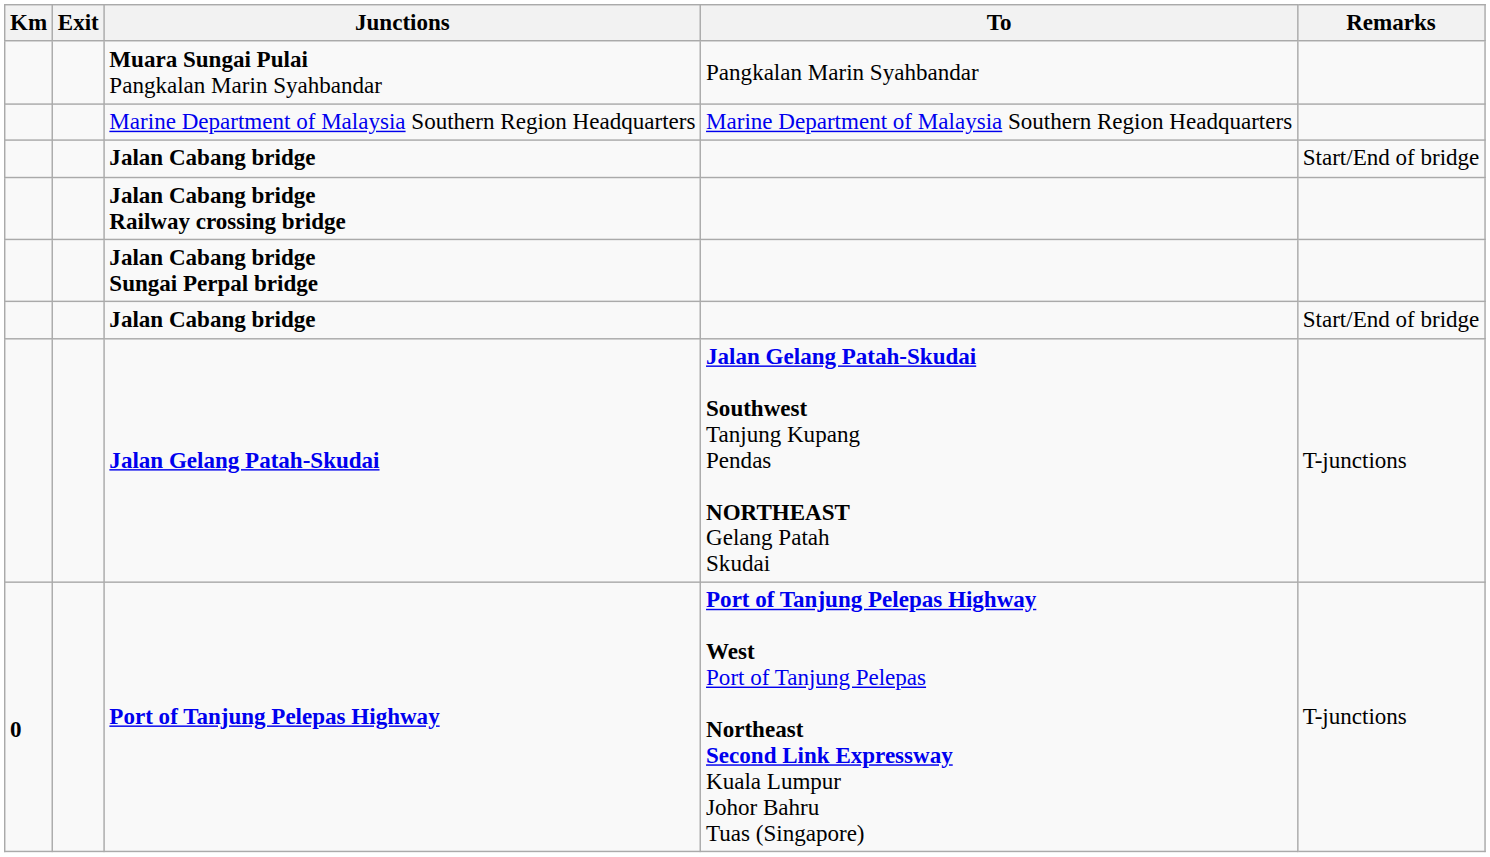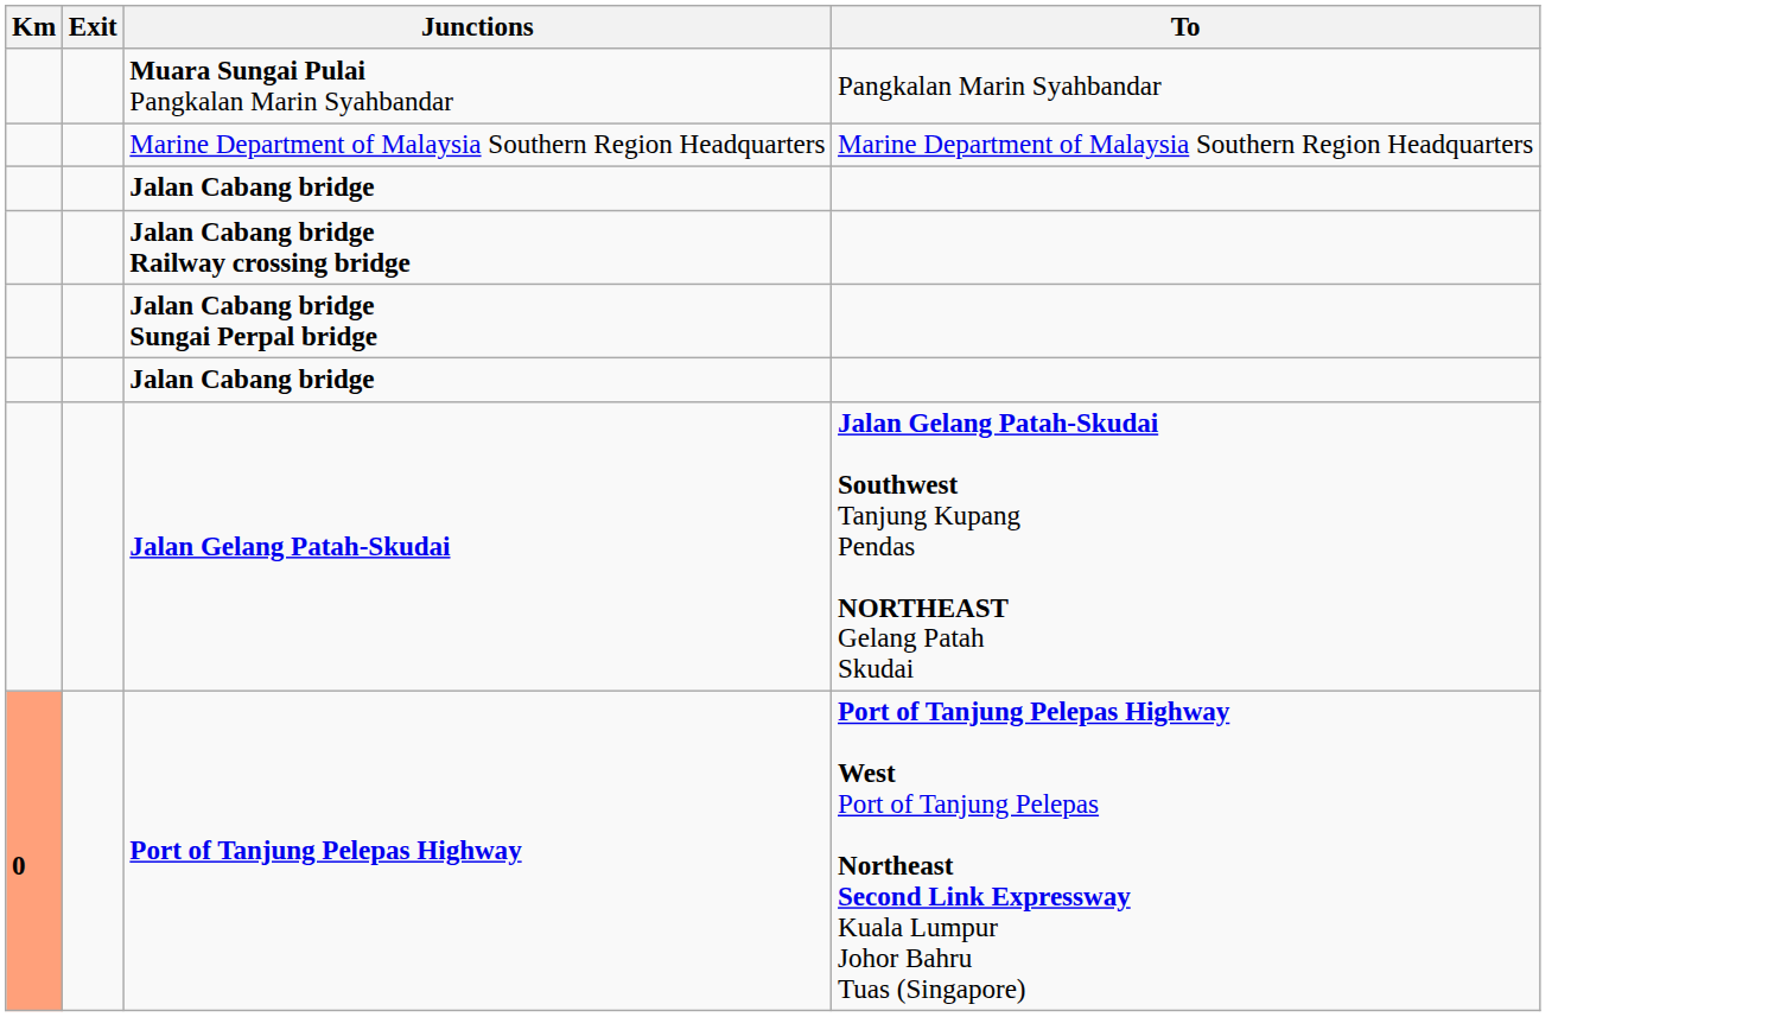 <table class="wikitable">
 <tr>
 <th>Km</th>
 <th>Exit</th>
 <th>Junctions</th>
 <th>To</th>
-<th>Remarks</th>
 </tr>
 <tr>
 <td></td>
 <td></td>
 <td><strong>Muara Sungai Pulai</strong><br>Pangkalan Marin Syahbandar</td>
 <td>Pangkalan Marin Syahbandar</td>
-<td></td>
 </tr>
 <tr>
 <td></td>
 <td></td>
 <td><a href='#'>Marine Department of Malaysia</a> Southern Region Headquarters</td>
 <td><a href='#'>Marine Department of Malaysia</a> Southern Region Headquarters</td>
+</tr>
+<tr>
+<td></td>
+<td></td>
+<td><strong>Jalan Cabang bridge</strong></td>
+<td></td>
+</tr>
+<tr>
+<td></td>
+<td></td>
+<td><strong>Jalan Cabang bridge</strong><br><strong>Railway crossing bridge</strong></td>
+<td></td>
+</tr>
+<tr>
+<td></td>
+<td></td>
+<td><strong>Jalan Cabang bridge</strong><br><strong>Sungai Perpal bridge</strong></td>
 <td></td>
 </tr>
 <tr>
 <td></td>
 <td></td>
 <td><strong>Jalan Cabang bridge</strong></td>
 <td></td>
-<td>Start/End of bridge</td>
-</tr>
-<tr>
-<td></td>
-<td></td>
-<td><strong>Jalan Cabang bridge</strong><br><strong>Railway crossing bridge</strong></td>
-<td></td>
-<td></td>
-</tr>
-<tr>
-<td></td>
-<td></td>
-<td><strong>Jalan Cabang bridge</strong><br><strong>Sungai Perpal bridge</strong></td>
-<td></td>
-<td></td>
-</tr>
-<tr>
-<td></td>
-<td></td>
-<td><strong>Jalan Cabang bridge</strong></td>
-<td></td>
-<td>Start/End of bridge</td>
 </tr>
 <tr>
 <td></td>
 <td></td>
 <td> <strong><a href='#'>Jalan Gelang Patah-Skudai</a></strong></td>
 <td> <strong><a href='#'>Jalan Gelang Patah-Skudai</a></strong><br><br><strong>Southwest</strong><br>Tanjung Kupang<br>Pendas<br><br><strong>NORTHEAST</strong><br>Gelang Patah<br>Skudai</td>
-<td>T-junctions</td>
 </tr>
 <tr>
-<td><br><strong>0</strong></td>
+<td style="background: lightsalmon;"><br><strong>0</strong></td>
 <td></td>
 <td> <strong><a href='#'>Port of Tanjung Pelepas Highway</a></strong></td>
 <td> <strong><a href='#'>Port of Tanjung Pelepas Highway</a></strong><br><br><strong>West</strong><br> <a href='#'>Port of Tanjung Pelepas</a> <br><br><strong>Northeast</strong><br>  <strong><a href='#'>Second Link Expressway</a></strong><br>  Kuala Lumpur<br> Johor Bahru<br>  Tuas (Singapore)</td>
-<td>T-junctions</td>
 </tr>
 </table>
